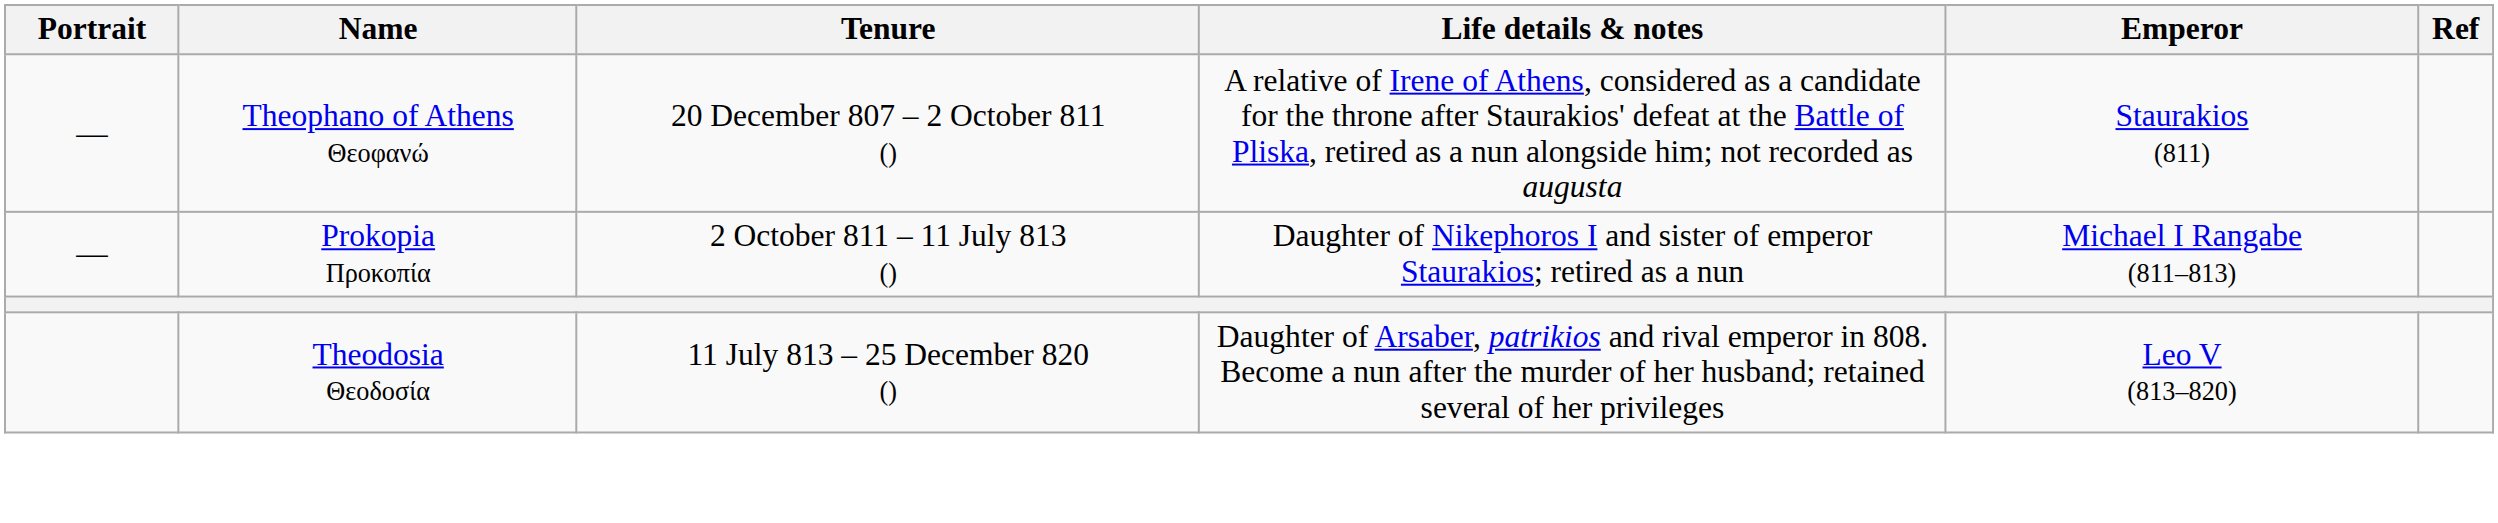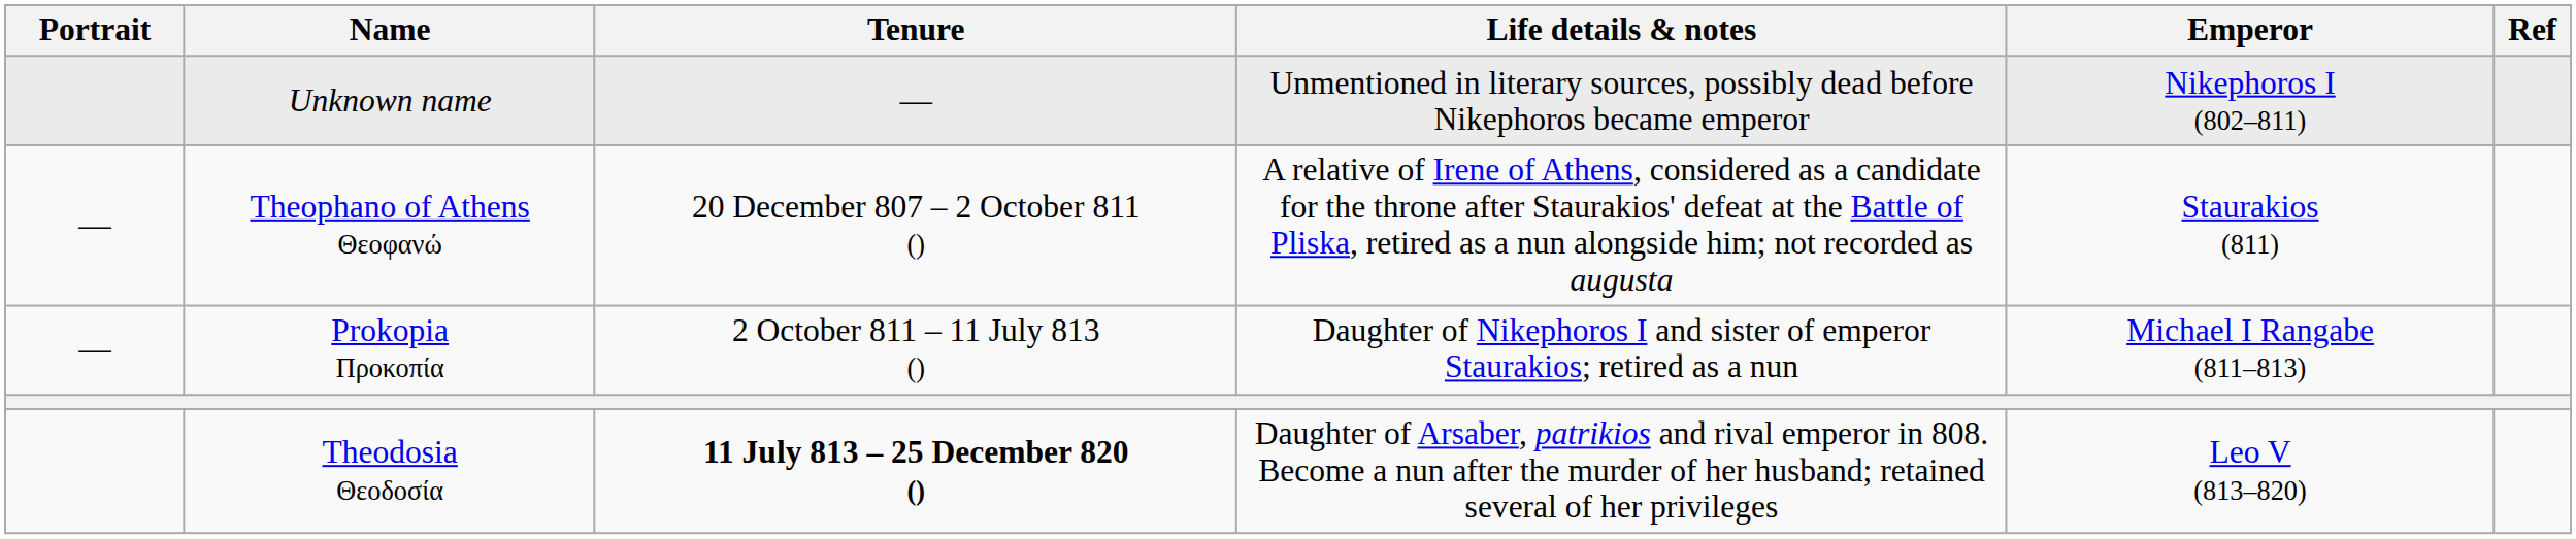 <table class="wikitable" style="width:100%; text-align:center;">
 <tr>
 <th width="7%">Portrait</th>
 <th width="16%">Name</th>
 <th width="25%">Tenure</th>
 <th width="30%">Life details & notes</th>
 <th width="19%">Emperor</th>
 <th width="3%">Ref</th>
+</tr>
+<tr>
+<td style="background:#EBEBEB;"></td>
+<td style="background:#EBEBEB;"><em>Unknown name</em></td>
+<td style="background:#EBEBEB;">—</td>
+<td style="background:#EBEBEB;">Unmentioned in literary sources, possibly dead before Nikephoros became emperor</td>
+<td style="background:#EBEBEB;"><a href='#'>Nikephoros I</a><br><small>(802–811)</small></td>
+<td style="background:#EBEBEB;"></td>
 </tr>
 <tr>
 <td>—</td>
 <td><a href='#'>Theophano of Athens</a><br><small>Θεοφανώ</small></td>
 <td>20 December 807 – 2 October 811<br><small>()</small></td>
 <td>A relative of <a href='#'>Irene of Athens</a>, considered as a candidate for the throne after Staurakios' defeat at the <a href='#'>Battle of Pliska</a>, retired as a nun alongside him; not recorded as <em>augusta</em></td>
 <td><a href='#'>Staurakios</a><br><small>(811)</small></td>
 <td></td>
 </tr>
 <tr>
 <td>—</td>
 <td><a href='#'>Prokopia</a><br><small>Προκοπία</small></td>
 <td>2 October 811 – 11 July 813<br><small>()</small></td>
 <td>Daughter of <a href='#'>Nikephoros I</a> and sister of emperor <a href='#'>Staurakios</a>; retired as a nun</td>
 <td><a href='#'>Michael I Rangabe</a><br><small>(811–813)</small></td>
 <td></td>
 </tr>
 <tr>
 <th colspan="6"></th>
 </tr>
 <tr>
 <td></td>
 <td><a href='#'>Theodosia</a><br><small>Θεοδοσία</small></td>
-<td>11 July 813 – 25 December 820<br><small>()</small></td>
+<td><strong>11 July 813 – 25 December 820<br><small>()</small></strong></td>
 <td>Daughter of <a href='#'>Arsaber</a>, <em><a href='#'>patrikios</a></em> and rival emperor in 808. Become a nun after the murder of her husband; retained several of her privileges</td>
 <td><a href='#'>Leo V</a><br><small>(813–820)</small></td>
 <td></td>
 </tr>
 </table>
